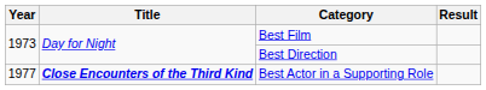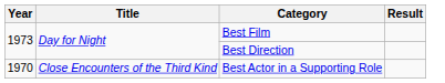 <table class="wikitable">
 <tr>
 <th>Year</th>
 <th>Title</th>
 <th>Category</th>
 <th>Result</th>
 </tr>
 <tr>
 <td rowspan=2>1973</td>
 <td rowspan=2><em><a href='#'>Day for Night</a></em></td>
 <td><a href='#'>Best Film</a></td>
 <td></td>
 </tr>
 <tr>
 <td><a href='#'>Best Direction</a></td>
 <td></td>
 </tr>
 <tr>
-<td>1977</td>
-<td><strong><em><a href='#'>Close Encounters of the Third Kind</a></em></strong></td>
+<td>1970</td>
+<td><em><a href='#'>Close Encounters of the Third Kind</a></em></td>
 <td><a href='#'>Best Actor in a Supporting Role</a></td>
 <td></td>
 </tr>
 </table>
